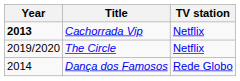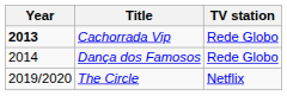 <table class="wikitable">
 <tr>
 <th>Year</th>
 <th>Title</th>
 <th>TV station</th>
 </tr>
 <tr>
 <td><strong>2013</strong></td>
 <td><em><a href='#'>Cachorrada Vip</a></em></td>
-<td><a href='#'>Netflix</a></td>
+<td><a href='#'>Rede Globo</a></td>
+</tr>
+<tr>
+<td>2014</td>
+<td><em><a href='#'>Dança dos Famosos</a></em></td>
+<td><a href='#'>Rede Globo</a></td>
 </tr>
 <tr>
 <td>2019/2020</td>
 <td><em><a href='#'>The Circle</a></em></td>
 <td><a href='#'>Netflix</a></td>
 </tr>
-<tr>
-<td>2014</td>
-<td><em><a href='#'>Dança dos Famosos</a></em></td>
-<td><a href='#'>Rede Globo</a></td>
-</tr>
 </table>
